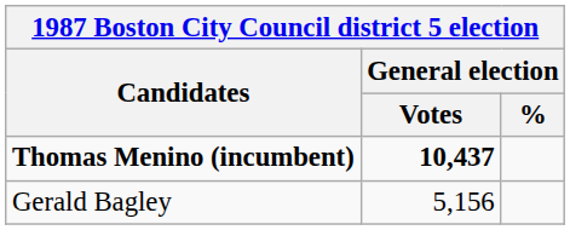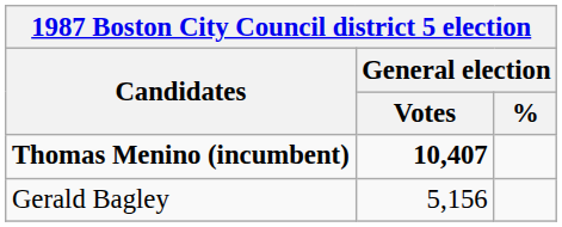 <table class=wikitable>
 <tr>
 <th colspan=5><a href='#'>1987 Boston City Council district 5 election</a></th>
 </tr>
 <tr>
 <th colspan=1 rowspan=2><strong>Candidates</strong></th>
 <th colspan=2><strong>General election</strong></th>
 </tr>
 <tr>
 <th>Votes</th>
 <th>%</th>
 </tr>
 <tr>
 <td><strong>Thomas Menino (incumbent)</strong></td>
-<td align="right"><strong>10,437</strong></td>
+<td align="right"><strong>10,407</strong></td>
 <td align="right"><strong></strong></td>
 </tr>
 <tr>
 <td>Gerald Bagley</td>
 <td align="right">5,156</td>
 <td align="right"></td>
 </tr>
 </table>
